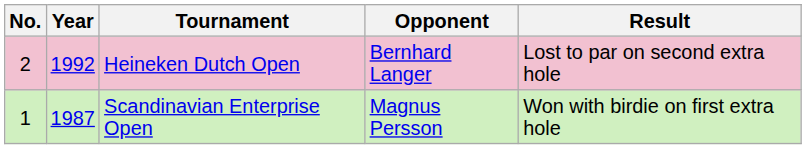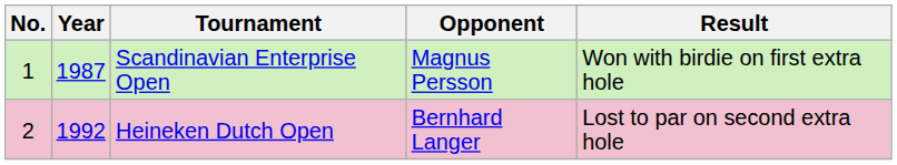 <table class="wikitable" style="font-size:95%;">
 <tr>
 <th>No.</th>
 <th>Year</th>
 <th>Tournament</th>
 <th>Opponent</th>
 <th>Result</th>
 </tr>
+<tr style="background:#D0F0C0;">
+<td align=center>1</td>
+<td><a href='#'>1987</a></td>
+<td><a href='#'>Scandinavian Enterprise Open</a></td>
+<td> <a href='#'>Magnus Persson</a></td>
+<td>Won with birdie on first extra hole</td>
+</tr>
 <tr style="background:#F2C1D1;">
 <td align=center>2</td>
 <td><a href='#'>1992</a></td>
 <td><a href='#'>Heineken Dutch Open</a></td>
 <td> <a href='#'>Bernhard Langer</a></td>
 <td>Lost to par on second extra hole</td>
 </tr>
-<tr style="background:#D0F0C0;">
-<td align=center>1</td>
-<td><a href='#'>1987</a></td>
-<td><a href='#'>Scandinavian Enterprise Open</a></td>
-<td> <a href='#'>Magnus Persson</a></td>
-<td>Won with birdie on first extra hole</td>
-</tr>
 </table>
